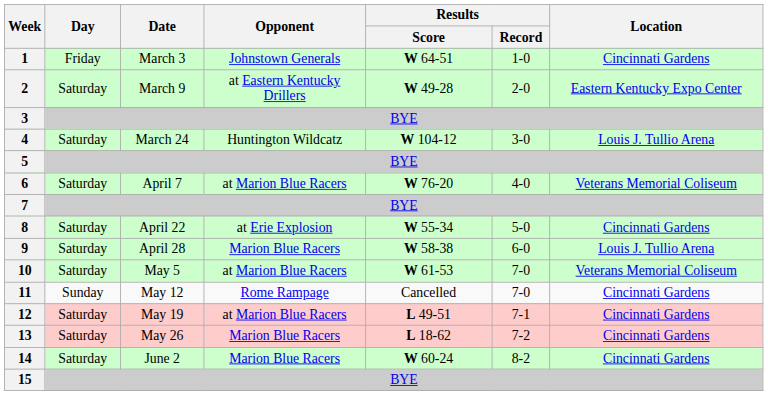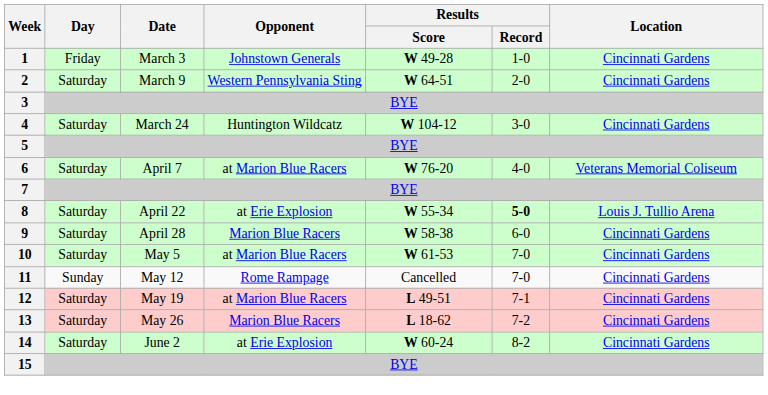 <table class="wikitable">
 <tr>
 <th rowspan="2" width="40">Week</th>
 <th rowspan="2" width="80">Day</th>
 <th rowspan="2" width="90">Date</th>
 <th rowspan="2" width="180">Opponent</th>
 <th colspan="2" width="200">Results</th>
 <th rowspan="2" width="240">Location</th>
 </tr>
 <tr>
 <th width="140">Score</th>
 <th width="60">Record</th>
 </tr>
 <tr align="center" bgcolor="#CCFFCC">
 <th>1</th>
 <td>Friday</td>
 <td>March 3</td>
 <td><a href='#'>Johnstown Generals</a></td>
-<td><strong>W</strong> 64-51</td>
+<td><strong>W</strong> 49-28</td>
 <td>1-0</td>
 <td><a href='#'>Cincinnati Gardens</a></td>
 </tr>
 <tr align="center" bgcolor="#CCFFCC">
 <th>2</th>
 <td>Saturday</td>
 <td>March 9</td>
-<td>at <a href='#'>Eastern Kentucky Drillers</a></td>
-<td><strong>W</strong> 49-28</td>
+<td><a href='#'>Western Pennsylvania Sting</a></td>
+<td><strong>W</strong> 64-51</td>
 <td>2-0</td>
-<td><a href='#'>Eastern Kentucky Expo Center</a></td>
+<td><a href='#'>Cincinnati Gardens</a></td>
 </tr>
 <tr align="center" bgcolor="#CCCCCC">
 <th>3</th>
 <td colSpan=6><a href='#'>BYE</a></td>
 </tr>
 <tr align="center" bgcolor="#CCFFCC">
 <th>4</th>
 <td>Saturday</td>
 <td>March 24</td>
 <td>Huntington Wildcatz</td>
 <td><strong>W</strong> 104-12</td>
 <td>3-0</td>
-<td><a href='#'>Louis J. Tullio Arena</a></td>
+<td><a href='#'>Cincinnati Gardens</a></td>
 </tr>
 <tr align="center" bgcolor="#CCCCCC">
 <th>5</th>
 <td colSpan=6><a href='#'>BYE</a></td>
 </tr>
 <tr align="center" bgcolor="#CCFFCC">
 <th>6</th>
 <td>Saturday</td>
 <td>April 7</td>
 <td>at <a href='#'>Marion Blue Racers</a></td>
 <td><strong>W</strong> 76-20</td>
 <td>4-0</td>
 <td><a href='#'>Veterans Memorial Coliseum</a></td>
 </tr>
 <tr align="center" bgcolor="#CCCCCC">
 <th>7</th>
 <td colSpan=6><a href='#'>BYE</a></td>
 </tr>
 <tr align="center" bgcolor="#CCFFCC">
 <th>8</th>
 <td>Saturday</td>
 <td>April 22</td>
 <td>at <a href='#'>Erie Explosion</a></td>
 <td><strong>W</strong> 55-34</td>
-<td>5-0</td>
-<td><a href='#'>Cincinnati Gardens</a></td>
+<td><strong>5-0</strong></td>
+<td><a href='#'>Louis J. Tullio Arena</a></td>
 </tr>
 <tr align="center" bgcolor="#CCFFCC">
 <th>9</th>
 <td>Saturday</td>
 <td>April 28</td>
 <td><a href='#'>Marion Blue Racers</a></td>
 <td><strong>W</strong> 58-38</td>
 <td>6-0</td>
-<td><a href='#'>Louis J. Tullio Arena</a></td>
+<td><a href='#'>Cincinnati Gardens</a></td>
 </tr>
 <tr align="center" bgcolor="#CCFFCC">
 <th>10</th>
 <td>Saturday</td>
 <td>May 5</td>
 <td>at <a href='#'>Marion Blue Racers</a></td>
 <td><strong>W</strong> 61-53</td>
 <td>7-0</td>
-<td><a href='#'>Veterans Memorial Coliseum</a></td>
+<td><a href='#'>Cincinnati Gardens</a></td>
 </tr>
 <tr align="center">
 <th>11</th>
 <td>Sunday</td>
 <td>May 12</td>
 <td><a href='#'>Rome Rampage</a></td>
 <td>Cancelled</td>
 <td>7-0</td>
 <td><a href='#'>Cincinnati Gardens</a></td>
 </tr>
 <tr align="center" bgcolor="#FFCCCC">
 <th>12</th>
 <td>Saturday</td>
 <td>May 19</td>
 <td>at <a href='#'>Marion Blue Racers</a></td>
 <td><strong>L</strong> 49-51</td>
 <td>7-1</td>
 <td><a href='#'>Cincinnati Gardens</a></td>
 </tr>
 <tr align="center" bgcolor="#FFCCCC">
 <th>13</th>
 <td>Saturday</td>
 <td>May 26</td>
 <td><a href='#'>Marion Blue Racers</a></td>
 <td><strong>L</strong> 18-62</td>
 <td>7-2</td>
 <td><a href='#'>Cincinnati Gardens</a></td>
 </tr>
 <tr align="center" bgcolor="#CCFFCC">
 <th>14</th>
 <td>Saturday</td>
 <td>June 2</td>
-<td><a href='#'>Marion Blue Racers</a></td>
+<td>at <a href='#'>Erie Explosion</a></td>
 <td><strong>W</strong> 60-24</td>
 <td>8-2</td>
 <td><a href='#'>Cincinnati Gardens</a></td>
 </tr>
 <tr align="center" bgcolor="#CCCCCC">
 <th>15</th>
 <td colSpan=6><a href='#'>BYE</a></td>
 </tr>
 </table>
